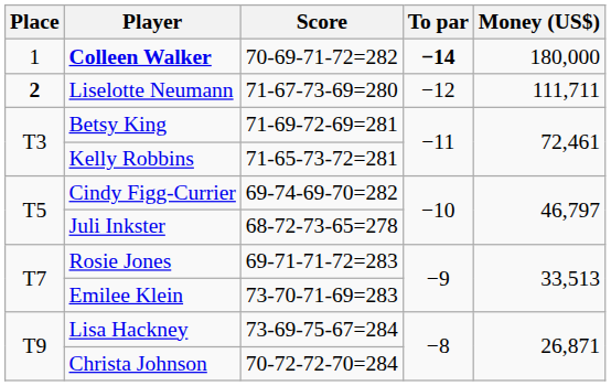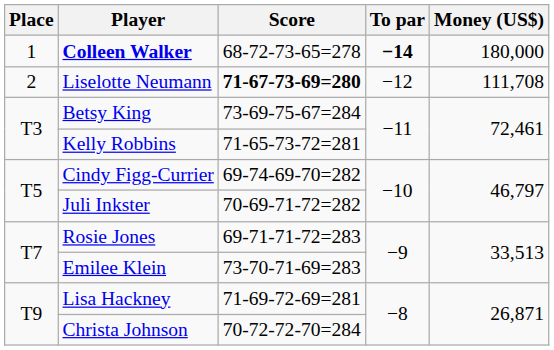 <table class="wikitable">
 <tr>
 <th>Place</th>
 <th>Player</th>
 <th>Score</th>
 <th>To par</th>
 <th>Money (US$)</th>
 </tr>
 <tr>
 <td align=center>1</td>
 <td> <strong><a href='#'>Colleen Walker</a></strong></td>
-<td>70-69-71-72=282</td>
+<td>68-72-73-65=278</td>
 <td align=center><strong>−14</strong></td>
 <td align=right>180,000</td>
 </tr>
 <tr>
-<td align=center><strong>2</strong></td>
+<td align=center>2</td>
 <td> <a href='#'>Liselotte Neumann</a></td>
-<td>71-67-73-69=280</td>
+<td><strong>71-67-73-69=280</strong></td>
 <td align=center>−12</td>
-<td align=right>111,711</td>
+<td align=right>111,708</td>
 </tr>
 <tr>
 <td rowspan="2" align=center>T3</td>
 <td> <a href='#'>Betsy King</a></td>
-<td>71-69-72-69=281</td>
+<td>73-69-75-67=284</td>
 <td rowspan="2" align=center>−11</td>
 <td rowspan="2" align=right>72,461</td>
 </tr>
 <tr>
 <td> <a href='#'>Kelly Robbins</a></td>
 <td>71-65-73-72=281</td>
 </tr>
 <tr>
 <td rowspan="2" align=center>T5</td>
 <td> <a href='#'>Cindy Figg-Currier</a></td>
 <td>69-74-69-70=282</td>
 <td rowspan="2" align=center>−10</td>
 <td rowspan="2" align=right>46,797</td>
 </tr>
 <tr>
 <td> <a href='#'>Juli Inkster</a></td>
-<td>68-72-73-65=278</td>
+<td>70-69-71-72=282</td>
 </tr>
 <tr>
 <td rowspan="2" align=center>T7</td>
 <td> <a href='#'>Rosie Jones</a></td>
 <td>69-71-71-72=283</td>
 <td rowspan="2" align=center>−9</td>
 <td rowspan="2" align=right>33,513</td>
 </tr>
 <tr>
 <td> <a href='#'>Emilee Klein</a></td>
 <td>73-70-71-69=283</td>
 </tr>
 <tr>
 <td rowspan="2" align=center>T9</td>
 <td> <a href='#'>Lisa Hackney</a></td>
-<td>73-69-75-67=284</td>
+<td>71-69-72-69=281</td>
 <td rowspan="2" align=center>−8</td>
 <td rowspan="2" align=right>26,871</td>
 </tr>
 <tr>
 <td> <a href='#'>Christa Johnson</a></td>
 <td>70-72-72-70=284</td>
 </tr>
 </table>
